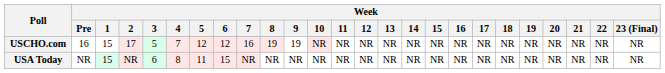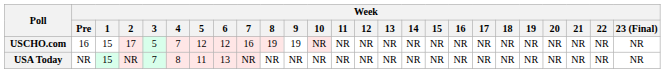 <table class="wikitable" style="white-space:nowrap;">
 <tr>
 <th scope="col" width="100" rowspan="2">Poll</th>
 <th colspan="25">Week</th>
 </tr>
 <tr>
 <th scope="col" width="30">Pre</th>
 <th scope="col" width="30">1</th>
 <th scope="col" width="30">2</th>
 <th scope="col" width="30">3</th>
 <th scope="col" width="30">4</th>
 <th scope="col" width="30">5</th>
 <th scope="col" width="30">6</th>
 <th scope="col" width="30">7</th>
 <th scope="col" width="30">8</th>
 <th scope="col" width="30">9</th>
 <th scope="col" width="30">10</th>
 <th scope="col" width="30">11</th>
 <th scope="col" width="30">12</th>
 <th scope="col" width="30">13</th>
 <th scope="col" width="30">14</th>
 <th scope="col" width="30">15</th>
 <th scope="col" width="30">16</th>
 <th scope="col" width="30">17</th>
 <th scope="col" width="30">18</th>
 <th scope="col" width="30">19</th>
 <th scope="col" width="30">20</th>
 <th scope="col" width="30">21</th>
 <th scope="col" width="30">22</th>
 <th scope="col" width="30">23 (Final)</th>
 </tr>
 <tr style="text-align:center;">
 <th>USCHO.com</th>
 <td bgcolor=FFFFFF>16</td>
 <td bgcolor=FFFFFF>15</td>
 <td bgcolor=FFE6E6>17</td>
 <td bgcolor=D8FFEB>5</td>
 <td bgcolor=FFE6E6>7</td>
 <td bgcolor=FFE6E6>12</td>
 <td bgcolor=FFE6E6>12</td>
 <td bgcolor=FFE6E6>16</td>
 <td bgcolor=FFE6E6>19</td>
 <td bgcolor=FFFFFF>19</td>
 <td bgcolor=FFE6E6>NR</td>
 <td bgcolor=FFFFFF>NR</td>
 <td bgcolor=FFFFFF>NR</td>
 <td bgcolor=FFFFFF>NR</td>
 <td bgcolor=FFFFFF>NR</td>
 <td bgcolor=FFFFFF>NR</td>
 <td bgcolor=FFFFFF>NR</td>
 <td bgcolor=FFFFFF>NR</td>
 <td bgcolor=FFFFFF>NR</td>
 <td bgcolor=FFFFFF>NR</td>
 <td bgcolor=FFFFFF>NR</td>
 <td bgcolor=FFFFFF>NR</td>
 <td bgcolor=FFFFFF>NR</td>
 <td bgcolor=FFFFFF>NR</td>
 </tr>
 <tr style="text-align:center;">
 <th>USA Today</th>
 <td bgcolor=FFFFFF>NR</td>
 <td bgcolor=D8FFEB>15</td>
 <td bgcolor=FFE6E6>NR</td>
-<td bgcolor=D8FFEB>6</td>
+<td bgcolor=D8FFEB>7</td>
 <td bgcolor=FFE6E6>8</td>
 <td bgcolor=FFE6E6>11</td>
-<td bgcolor=FFE6E6>15</td>
+<td bgcolor=FFE6E6>13</td>
 <td bgcolor=FFE6E6>NR</td>
 <td bgcolor=FFFFFF>NR</td>
 <td bgcolor=FFFFFF>NR</td>
 <td bgcolor=FFFFFF>NR</td>
 <td bgcolor=FFFFFF>NR</td>
 <td bgcolor=FFFFFF>NR</td>
 <td bgcolor=FFFFFF>NR</td>
 <td bgcolor=FFFFFF>NR</td>
 <td bgcolor=FFFFFF>NR</td>
 <td bgcolor=FFFFFF>NR</td>
 <td bgcolor=FFFFFF>NR</td>
 <td bgcolor=FFFFFF>NR</td>
 <td bgcolor=FFFFFF>NR</td>
 <td bgcolor=FFFFFF>NR</td>
 <td bgcolor=FFFFFF>NR</td>
 <td bgcolor=FFFFFF>NR</td>
 <td bgcolor=FFFFFF>NR</td>
 </tr>
 </table>
